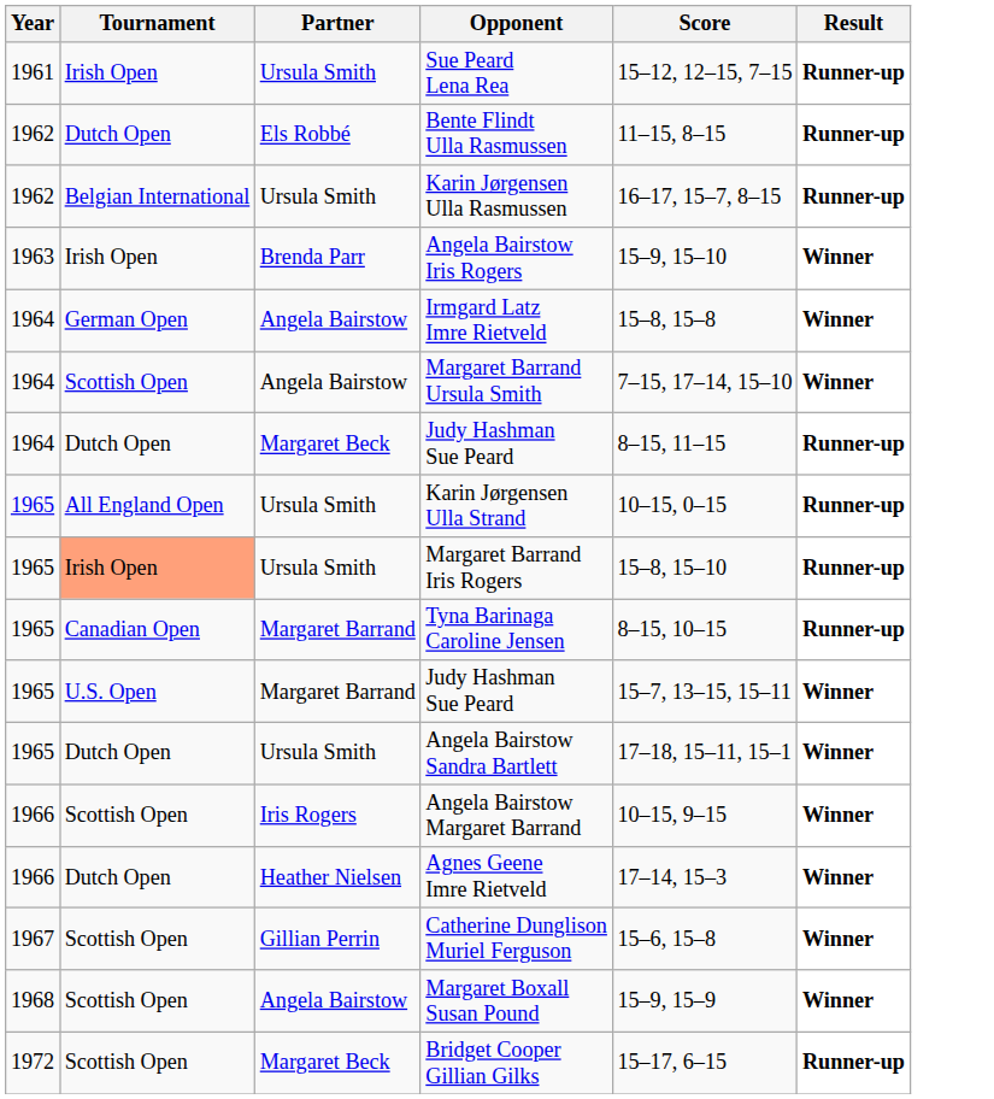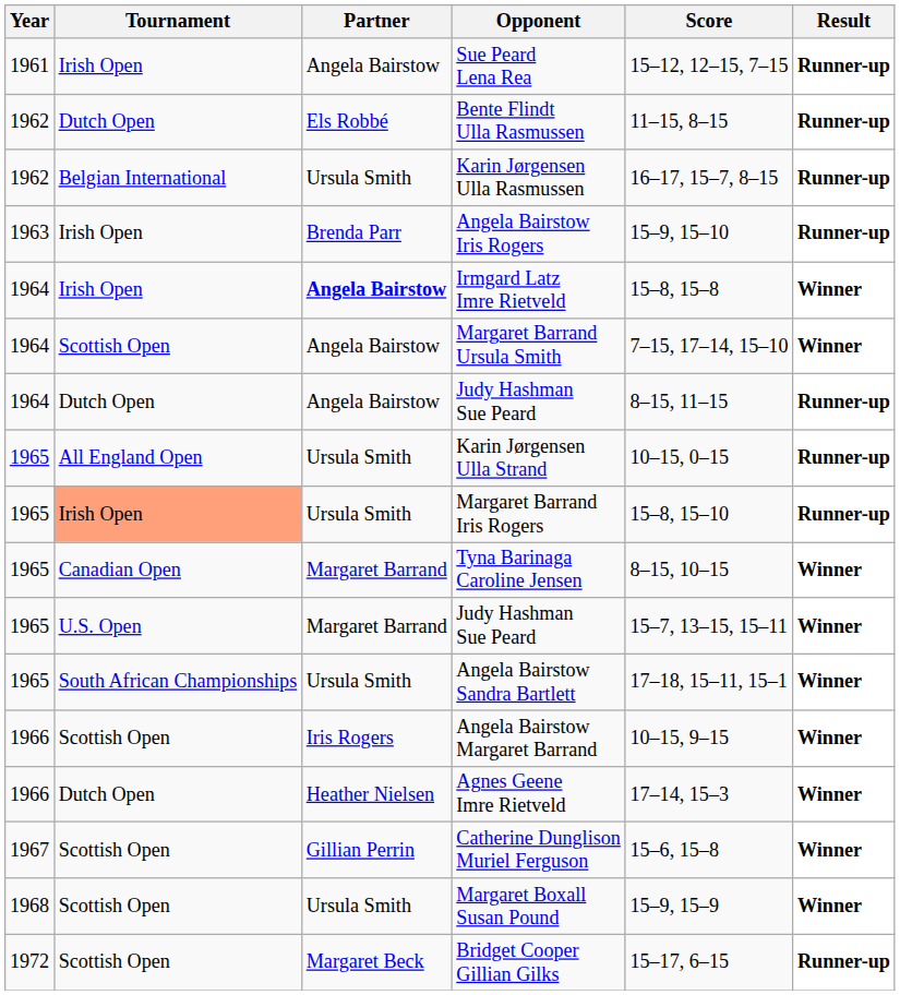 <table class="sortable wikitable" style="font-size: 90%;">
 <tr>
 <th>Year</th>
 <th>Tournament</th>
 <th>Partner</th>
 <th>Opponent</th>
 <th>Score</th>
 <th>Result</th>
 </tr>
 <tr>
 <td align="center">1961</td>
 <td align="left"><a href='#'>Irish Open</a></td>
-<td align="left"> <a href='#'>Ursula Smith</a></td>
+<td align="left"> Angela Bairstow</td>
 <td align="left"> <a href='#'>Sue Peard</a><br> <a href='#'>Lena Rea</a></td>
 <td align="left">15–12, 12–15, 7–15</td>
 <td style="text-align:left; background:white"> <strong>Runner-up</strong></td>
 </tr>
 <tr>
 <td align="center">1962</td>
 <td align="left"><a href='#'>Dutch Open</a></td>
 <td align="left"> <a href='#'>Els Robbé</a></td>
 <td align="left"> <a href='#'>Bente Flindt</a><br> <a href='#'>Ulla Rasmussen</a></td>
 <td align="left">11–15, 8–15</td>
 <td style="text-align:left; background: white"> <strong>Runner-up</strong></td>
 </tr>
 <tr>
 <td align="center">1962</td>
 <td align="left"><a href='#'>Belgian International</a></td>
 <td align="left"> Ursula Smith</td>
 <td align="left"> <a href='#'>Karin Jørgensen</a><br> Ulla Rasmussen</td>
 <td align="left">16–17, 15–7, 8–15</td>
 <td style="text-align:left; background:white"> <strong>Runner-up</strong></td>
 </tr>
 <tr>
 <td align="center">1963</td>
 <td align="left">Irish Open</td>
 <td align="left"> <a href='#'>Brenda Parr</a></td>
 <td align="left"> <a href='#'>Angela Bairstow</a><br> <a href='#'>Iris Rogers</a></td>
 <td align="left">15–9, 15–10</td>
-<td style="text-align:left; background: white"> <strong>Winner</strong></td>
+<td style="text-align:left; background: white"> <strong>Runner-up</strong></td>
 </tr>
 <tr>
 <td align="center">1964</td>
-<td align="left"><a href='#'>German Open</a></td>
-<td align="left"> <a href='#'>Angela Bairstow</a></td>
+<td align="left"><a href='#'>Irish Open</a></td>
+<td align="left"><strong> <a href='#'>Angela Bairstow</a></strong></td>
 <td align="left"> <a href='#'>Irmgard Latz</a><br> <a href='#'>Imre Rietveld</a></td>
 <td align="left">15–8, 15–8</td>
 <td style="text-align:left; background: white"> <strong>Winner</strong></td>
 </tr>
 <tr>
 <td align="center">1964</td>
 <td align="left"><a href='#'>Scottish Open</a></td>
 <td align="left"> Angela Bairstow</td>
 <td align="left"> <a href='#'>Margaret Barrand</a><br> <a href='#'>Ursula Smith</a></td>
 <td align="left">7–15, 17–14, 15–10</td>
 <td style="text-align:left; background: white"> <strong>Winner</strong></td>
 </tr>
 <tr>
 <td align="center">1964</td>
 <td align="left">Dutch Open</td>
-<td align="left"> <a href='#'>Margaret Beck</a></td>
+<td align="left"> Angela Bairstow</td>
 <td align="left"> <a href='#'>Judy Hashman</a><br> Sue Peard</td>
 <td align="left">8–15, 11–15</td>
 <td style="text-align:left; background: white"> <strong>Runner-up</strong></td>
 </tr>
 <tr>
 <td align="center"><a href='#'>1965</a></td>
 <td align="left"><a href='#'>All England Open</a></td>
 <td align="left"> Ursula Smith</td>
 <td align="left"> Karin Jørgensen<br> <a href='#'>Ulla Strand</a></td>
 <td align="left">10–15, 0–15</td>
 <td style="text-align:left; background: white"> <strong>Runner-up</strong></td>
 </tr>
 <tr>
 <td align="center">1965</td>
 <td align="left" style="background: lightsalmon;">Irish Open</td>
 <td align="left"> Ursula Smith</td>
 <td align="left"> Margaret Barrand<br> Iris Rogers</td>
 <td align="left">15–8, 15–10</td>
 <td style="text-align:left; background: white"> <strong>Runner-up</strong></td>
 </tr>
 <tr>
 <td align="center">1965</td>
 <td align="left"><a href='#'>Canadian Open</a></td>
 <td align="left"> <a href='#'>Margaret Barrand</a></td>
 <td align="left"> <a href='#'>Tyna Barinaga</a><br> <a href='#'>Caroline Jensen</a></td>
 <td align="left">8–15, 10–15</td>
-<td style="text-align:left; background: white"> <strong>Runner-up</strong></td>
+<td style="text-align:left; background: white"> <strong>Winner</strong></td>
 </tr>
 <tr>
 <td align="center">1965</td>
 <td align="left"><a href='#'>U.S. Open</a></td>
 <td align="left"> Margaret Barrand</td>
 <td align="left"> Judy Hashman<br> Sue Peard</td>
 <td align="left">15–7, 13–15, 15–11</td>
 <td style="text-align:left; background: white"> <strong>Winner</strong></td>
 </tr>
 <tr>
 <td align="center">1965</td>
-<td align="left">Dutch Open</td>
+<td align="left"><a href='#'>South African Championships</a></td>
 <td align="left"> Ursula Smith</td>
 <td align="left"> Angela Bairstow<br> <a href='#'>Sandra Bartlett</a></td>
 <td align="left">17–18, 15–11, 15–1</td>
 <td style="text-align:left; background: white"> <strong>Winner</strong></td>
 </tr>
 <tr>
 <td align="center">1966</td>
 <td align="left">Scottish Open</td>
 <td align="left"> <a href='#'>Iris Rogers</a></td>
 <td align="left"> Angela Bairstow<br> Margaret Barrand</td>
 <td align="left">10–15, 9–15</td>
 <td style="text-align:left; background: white"> <strong>Winner</strong></td>
 </tr>
 <tr>
 <td align="center">1966</td>
 <td align="left">Dutch Open</td>
 <td align="left"> <a href='#'>Heather Nielsen</a></td>
 <td align="left"> <a href='#'>Agnes Geene</a><br> Imre Rietveld</td>
 <td align="left">17–14, 15–3</td>
 <td style="text-align:left; background: white"> <strong>Winner</strong></td>
 </tr>
 <tr>
 <td align="center">1967</td>
 <td align="left">Scottish Open</td>
 <td align="left"> <a href='#'>Gillian Perrin</a></td>
 <td align="left"> <a href='#'>Catherine Dunglison</a><br> <a href='#'>Muriel Ferguson</a></td>
 <td align="left">15–6, 15–8</td>
 <td style="text-align:left; background: white"> <strong>Winner</strong></td>
 </tr>
 <tr>
 <td align="center">1968</td>
 <td align="left">Scottish Open</td>
-<td align="left"> <a href='#'>Angela Bairstow</a></td>
+<td align="left"> Ursula Smith</td>
 <td align="left"> <a href='#'>Margaret Boxall</a><br> <a href='#'>Susan Pound</a></td>
 <td align="left">15–9, 15–9</td>
 <td style="text-align:left; background: white"> <strong>Winner</strong></td>
 </tr>
 <tr>
 <td align="center">1972</td>
 <td align="left">Scottish Open</td>
 <td align="left"> <a href='#'>Margaret Beck</a></td>
 <td align="left"> <a href='#'>Bridget Cooper</a><br> <a href='#'>Gillian Gilks</a></td>
 <td align="left">15–17, 6–15</td>
 <td style="text-align:left; background: white"> <strong>Runner-up</strong></td>
 </tr>
 </table>
